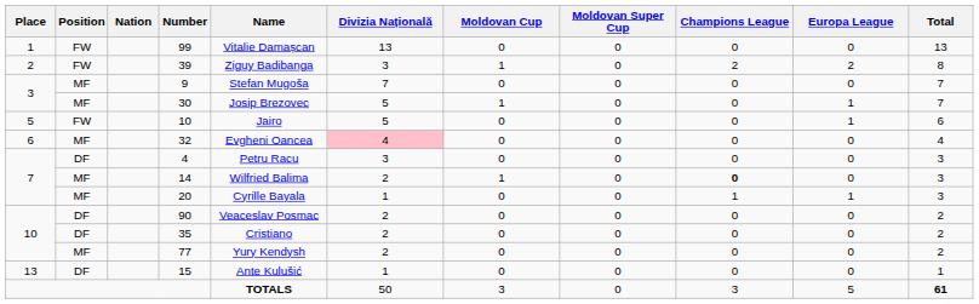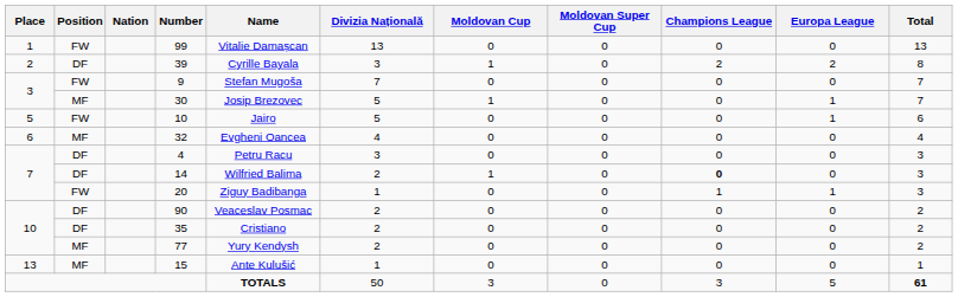 <table class="wikitable" style="font-size: 95%; text-align: center;">
 <tr>
 <th width=60>Place</th>
 <th width=60>Position</th>
 <th width=60>Nation</th>
 <th width=60>Number</th>
 <th width=150>Name</th>
 <th width=150><a href='#'>Divizia Națională</a></th>
 <th width=150><a href='#'>Moldovan Cup</a></th>
 <th width=150><a href='#'>Moldovan Super Cup</a></th>
 <th width=150><a href='#'>Champions League</a></th>
 <th width=150><a href='#'>Europa League</a></th>
 <th width=80><strong>Total</strong></th>
 </tr>
 <tr>
 <td>1</td>
 <td>FW</td>
 <td></td>
 <td>99</td>
 <td><a href='#'>Vitalie Damașcan</a></td>
 <td>13</td>
 <td>0</td>
 <td>0</td>
 <td>0</td>
 <td>0</td>
 <td>13</td>
 </tr>
 <tr>
 <td>2</td>
-<td>FW</td>
+<td>DF</td>
 <td></td>
 <td>39</td>
-<td><a href='#'>Ziguy Badibanga</a></td>
+<td><a href='#'>Cyrille Bayala</a></td>
 <td>3</td>
 <td>1</td>
 <td>0</td>
 <td>2</td>
 <td>2</td>
 <td>8</td>
 </tr>
 <tr>
 <td rowspan="2">3</td>
-<td>MF</td>
+<td>FW</td>
 <td></td>
 <td>9</td>
 <td><a href='#'>Stefan Mugoša</a></td>
 <td>7</td>
 <td>0</td>
 <td>0</td>
 <td>0</td>
 <td>0</td>
 <td>7</td>
 </tr>
 <tr>
 <td>MF</td>
 <td></td>
 <td>30</td>
 <td><a href='#'>Josip Brezovec</a></td>
 <td>5</td>
 <td>1</td>
 <td>0</td>
 <td>0</td>
 <td>1</td>
 <td>7</td>
 </tr>
 <tr>
 <td>5</td>
 <td>FW</td>
 <td></td>
 <td>10</td>
 <td><a href='#'>Jairo</a></td>
 <td>5</td>
 <td>0</td>
 <td>0</td>
 <td>0</td>
 <td>1</td>
 <td>6</td>
 </tr>
 <tr>
 <td>6</td>
 <td>MF</td>
 <td></td>
 <td>32</td>
 <td><a href='#'>Evgheni Oancea</a></td>
-<td style="background: pink;">4</td>
+<td>4</td>
 <td>0</td>
 <td>0</td>
 <td>0</td>
 <td>0</td>
 <td>4</td>
 </tr>
 <tr>
 <td rowspan="3">7</td>
 <td>DF</td>
 <td></td>
 <td>4</td>
 <td><a href='#'>Petru Racu</a></td>
 <td>3</td>
 <td>0</td>
 <td>0</td>
 <td>0</td>
 <td>0</td>
 <td>3</td>
 </tr>
 <tr>
-<td>MF</td>
+<td>DF</td>
 <td></td>
 <td>14</td>
 <td><a href='#'>Wilfried Balima</a></td>
 <td>2</td>
 <td>1</td>
 <td>0</td>
 <td><strong>0</strong></td>
 <td>0</td>
 <td>3</td>
 </tr>
 <tr>
-<td>MF</td>
+<td>FW</td>
 <td></td>
 <td>20</td>
-<td><a href='#'>Cyrille Bayala</a></td>
+<td><a href='#'>Ziguy Badibanga</a></td>
 <td>1</td>
 <td>0</td>
 <td>0</td>
 <td>1</td>
 <td>1</td>
 <td>3</td>
 </tr>
 <tr>
 <td rowspan="3">10</td>
 <td>DF</td>
 <td></td>
 <td>90</td>
 <td><a href='#'>Veaceslav Posmac</a></td>
 <td>2</td>
 <td>0</td>
 <td>0</td>
 <td>0</td>
 <td>0</td>
 <td>2</td>
 </tr>
 <tr>
 <td>DF</td>
 <td></td>
 <td>35</td>
 <td><a href='#'>Cristiano</a></td>
 <td>2</td>
 <td>0</td>
 <td>0</td>
 <td>0</td>
 <td>0</td>
 <td>2</td>
 </tr>
 <tr>
 <td>MF</td>
 <td></td>
 <td>77</td>
 <td><a href='#'>Yury Kendysh</a></td>
 <td>2</td>
 <td>0</td>
 <td>0</td>
 <td>0</td>
 <td>0</td>
 <td>2</td>
 </tr>
 <tr>
 <td>13</td>
-<td>DF</td>
+<td>MF</td>
 <td></td>
 <td>15</td>
 <td><a href='#'>Ante Kulušić</a></td>
 <td>1</td>
 <td>0</td>
 <td>0</td>
 <td>0</td>
 <td>0</td>
 <td>1</td>
 </tr>
 <tr>
 <td colspan="4"></td>
 <td><strong>TOTALS</strong></td>
 <td>50</td>
 <td>3</td>
 <td>0</td>
 <td>3</td>
 <td>5</td>
 <td><strong>61</strong></td>
 </tr>
 </table>
